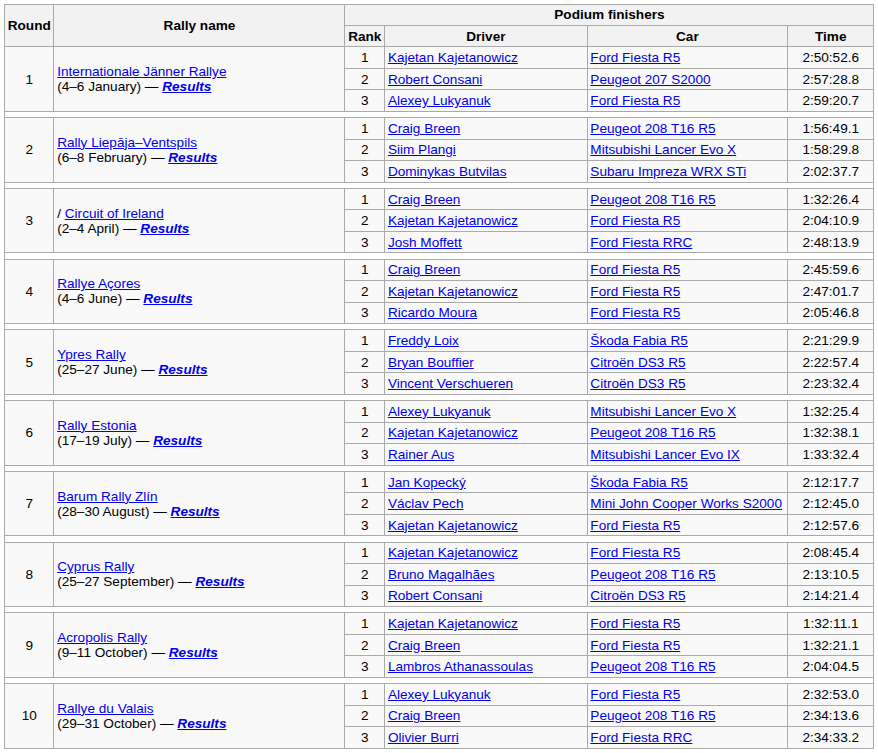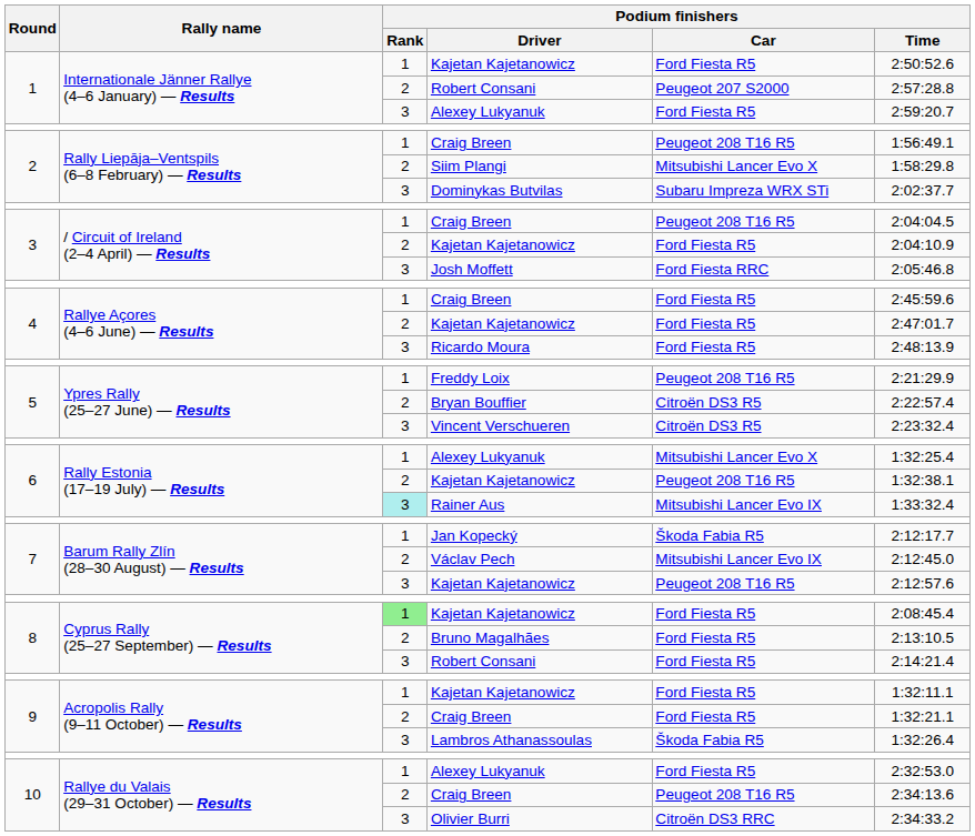 <table class="wikitable" style="font-size:85%;">
 <tr>
 <th rowspan=2>Round</th>
 <th style="width:22em" rowspan=2>Rally name</th>
 <th colspan=4>Podium finishers</th>
 </tr>
 <tr>
 <th>Rank</th>
 <th style="width:15em">Driver</th>
 <th style="width:15em">Car</th>
 <th style="width:6em">Time</th>
 </tr>
 <tr>
 <td rowspan=3 align=center>1</td>
 <td rowspan=3> <a href='#'>Internationale Jänner Rallye</a><br>(4–6 January) — <strong><em><a href='#'>Results</a></em></strong></td>
 <td align=center>1</td>
 <td> <a href='#'>Kajetan Kajetanowicz</a></td>
 <td><a href='#'>Ford Fiesta R5</a></td>
 <td align=center>2:50:52.6</td>
 </tr>
 <tr>
 <td align=center>2</td>
 <td> <a href='#'>Robert Consani</a></td>
 <td><a href='#'>Peugeot 207 S2000</a></td>
 <td align=center>2:57:28.8</td>
 </tr>
 <tr>
 <td align=center>3</td>
 <td> <a href='#'>Alexey Lukyanuk</a></td>
 <td><a href='#'>Ford Fiesta R5</a></td>
 <td align=center>2:59:20.7</td>
 </tr>
 <tr style="background:white;">
 <td colspan="6"></td>
 </tr>
 <tr>
 <td rowspan=3 align=center>2</td>
 <td rowspan=3> <a href='#'>Rally Liepāja–Ventspils</a><br>(6–8 February) — <strong><em><a href='#'>Results</a></em></strong></td>
 <td align=center>1</td>
 <td> <a href='#'>Craig Breen</a></td>
 <td><a href='#'>Peugeot 208 T16 R5</a></td>
 <td align=center>1:56:49.1</td>
 </tr>
 <tr>
 <td align=center>2</td>
 <td> <a href='#'>Siim Plangi</a></td>
 <td><a href='#'>Mitsubishi Lancer Evo X</a></td>
 <td align=center>1:58:29.8</td>
 </tr>
 <tr>
 <td align=center>3</td>
 <td> <a href='#'>Dominykas Butvilas</a></td>
 <td><a href='#'>Subaru Impreza WRX STi</a></td>
 <td align=center>2:02:37.7</td>
 </tr>
 <tr style="background:white;">
 <td colspan="6"></td>
 </tr>
 <tr>
 <td rowspan=3 align=center>3</td>
 <td rowspan=3>/ <a href='#'>Circuit of Ireland</a><br>(2–4 April) — <strong><em><a href='#'>Results</a></em></strong></td>
 <td align=center>1</td>
 <td> <a href='#'>Craig Breen</a></td>
 <td><a href='#'>Peugeot 208 T16 R5</a></td>
-<td align=center>1:32:26.4</td>
+<td align=center>2:04:04.5</td>
 </tr>
 <tr>
 <td align=center>2</td>
 <td> <a href='#'>Kajetan Kajetanowicz</a></td>
 <td><a href='#'>Ford Fiesta R5</a></td>
 <td align=center>2:04:10.9</td>
 </tr>
 <tr>
 <td align=center>3</td>
 <td> <a href='#'>Josh Moffett</a></td>
 <td><a href='#'>Ford Fiesta RRC</a></td>
-<td align=center>2:48:13.9</td>
+<td align=center>2:05:46.8</td>
 </tr>
 <tr style="background:white;">
 <td colspan="6"></td>
 </tr>
 <tr>
 <td rowspan=3 align=center>4</td>
 <td rowspan=3> <a href='#'>Rallye Açores</a><br>(4–6 June) — <strong><em><a href='#'>Results</a></em></strong></td>
 <td align=center>1</td>
 <td> <a href='#'>Craig Breen</a></td>
 <td><a href='#'>Ford Fiesta R5</a></td>
 <td align=center>2:45:59.6</td>
 </tr>
 <tr>
 <td align=center>2</td>
 <td> <a href='#'>Kajetan Kajetanowicz</a></td>
 <td><a href='#'>Ford Fiesta R5</a></td>
 <td align=center>2:47:01.7</td>
 </tr>
 <tr>
 <td align=center>3</td>
 <td> <a href='#'>Ricardo Moura</a></td>
 <td><a href='#'>Ford Fiesta R5</a></td>
-<td align=center>2:05:46.8</td>
+<td align=center>2:48:13.9</td>
 </tr>
 <tr style="background:white;">
 <td colspan="6"></td>
 </tr>
 <tr>
 <td rowspan=3 align=center>5</td>
 <td rowspan=3> <a href='#'>Ypres Rally</a><br>(25–27 June) — <strong><em><a href='#'>Results</a></em></strong></td>
 <td align=center>1</td>
 <td> <a href='#'>Freddy Loix</a></td>
-<td><a href='#'>Škoda Fabia R5</a></td>
+<td><a href='#'>Peugeot 208 T16 R5</a></td>
 <td align=center>2:21:29.9</td>
 </tr>
 <tr>
 <td align=center>2</td>
 <td> <a href='#'>Bryan Bouffier</a></td>
 <td><a href='#'>Citroën DS3 R5</a></td>
 <td align=center>2:22:57.4</td>
 </tr>
 <tr>
 <td align=center>3</td>
 <td> <a href='#'>Vincent Verschueren</a></td>
 <td><a href='#'>Citroën DS3 R5</a></td>
 <td align=center>2:23:32.4</td>
 </tr>
 <tr style="background:white;">
 <td colspan="6"></td>
 </tr>
 <tr>
 <td rowspan=3 align=center>6</td>
 <td rowspan=3> <a href='#'>Rally Estonia</a><br>(17–19 July) — <strong><em><a href='#'>Results</a></em></strong></td>
 <td align=center>1</td>
 <td> <a href='#'>Alexey Lukyanuk</a></td>
 <td><a href='#'>Mitsubishi Lancer Evo X</a></td>
 <td align=center>1:32:25.4</td>
 </tr>
 <tr>
 <td align=center>2</td>
 <td> <a href='#'>Kajetan Kajetanowicz</a></td>
 <td><a href='#'>Peugeot 208 T16 R5</a></td>
 <td align=center>1:32:38.1</td>
 </tr>
 <tr>
-<td align=center>3</td>
+<td align=center style="background: paleturquoise;">3</td>
 <td> <a href='#'>Rainer Aus</a></td>
 <td><a href='#'>Mitsubishi Lancer Evo IX</a></td>
 <td align=center>1:33:32.4</td>
 </tr>
 <tr style="background:white;">
 <td colspan="6"></td>
 </tr>
 <tr>
 <td rowspan=3 align=center>7</td>
 <td rowspan=3> <a href='#'>Barum Rally Zlín</a><br>(28–30 August) — <strong><em><a href='#'>Results</a></em></strong></td>
 <td align=center>1</td>
 <td> <a href='#'>Jan Kopecký</a></td>
 <td><a href='#'>Škoda Fabia R5</a></td>
 <td align=center>2:12:17.7</td>
 </tr>
 <tr>
 <td align=center>2</td>
 <td> <a href='#'>Václav Pech</a></td>
-<td><a href='#'>Mini John Cooper Works S2000</a></td>
+<td><a href='#'>Mitsubishi Lancer Evo IX</a></td>
 <td align=center>2:12:45.0</td>
 </tr>
 <tr>
 <td align=center>3</td>
 <td> <a href='#'>Kajetan Kajetanowicz</a></td>
-<td><a href='#'>Ford Fiesta R5</a></td>
+<td><a href='#'>Peugeot 208 T16 R5</a></td>
 <td align=center>2:12:57.6</td>
 </tr>
 <tr style="background:white;">
 <td colspan="6"></td>
 </tr>
 <tr>
 <td rowspan=3 align=center>8</td>
 <td rowspan=3> <a href='#'>Cyprus Rally</a><br>(25–27 September) — <strong><em><a href='#'>Results</a></em></strong></td>
-<td align=center>1</td>
+<td align=center style="background: lightgreen;">1</td>
 <td> <a href='#'>Kajetan Kajetanowicz</a></td>
 <td><a href='#'>Ford Fiesta R5</a></td>
 <td align=center>2:08:45.4</td>
 </tr>
 <tr>
 <td align=center>2</td>
 <td> <a href='#'>Bruno Magalhães</a></td>
-<td><a href='#'>Peugeot 208 T16 R5</a></td>
+<td><a href='#'>Ford Fiesta R5</a></td>
 <td align=center>2:13:10.5</td>
 </tr>
 <tr>
 <td align=center>3</td>
 <td> <a href='#'>Robert Consani</a></td>
-<td><a href='#'>Citroën DS3 R5</a></td>
+<td><a href='#'>Ford Fiesta R5</a></td>
 <td align=center>2:14:21.4</td>
 </tr>
 <tr style="background:white;">
 <td colspan="6"></td>
 </tr>
 <tr>
 <td rowspan=3 align=center>9</td>
 <td rowspan=3> <a href='#'>Acropolis Rally</a><br>(9–11 October) — <strong><em><a href='#'>Results</a></em></strong></td>
 <td align=center>1</td>
 <td> <a href='#'>Kajetan Kajetanowicz</a></td>
 <td><a href='#'>Ford Fiesta R5</a></td>
 <td align=center>1:32:11.1</td>
 </tr>
 <tr>
 <td align=center>2</td>
 <td> <a href='#'>Craig Breen</a></td>
 <td><a href='#'>Ford Fiesta R5</a></td>
 <td align=center>1:32:21.1</td>
 </tr>
 <tr>
 <td align=center>3</td>
 <td> <a href='#'>Lambros Athanassoulas</a></td>
-<td><a href='#'>Peugeot 208 T16 R5</a></td>
-<td align=center>2:04:04.5</td>
+<td><a href='#'>Škoda Fabia R5</a></td>
+<td align=center>1:32:26.4</td>
 </tr>
 <tr style="background:white;">
 <td colspan="6"></td>
 </tr>
 <tr>
 <td rowspan=3 align=center>10</td>
 <td rowspan=3> <a href='#'>Rallye du Valais</a><br>(29–31 October) — <strong><em><a href='#'>Results</a></em></strong></td>
 <td align=center>1</td>
 <td> <a href='#'>Alexey Lukyanuk</a></td>
 <td><a href='#'>Ford Fiesta R5</a></td>
 <td align=center>2:32:53.0</td>
 </tr>
 <tr>
 <td align=center>2</td>
 <td> <a href='#'>Craig Breen</a></td>
 <td><a href='#'>Peugeot 208 T16 R5</a></td>
 <td align=center>2:34:13.6</td>
 </tr>
 <tr>
 <td align=center>3</td>
 <td> <a href='#'>Olivier Burri</a></td>
-<td><a href='#'>Ford Fiesta RRC</a></td>
+<td><a href='#'>Citroën DS3 RRC</a></td>
 <td align=center>2:34:33.2</td>
 </tr>
 <tr style="background:white;">
 </tr>
 </table>
